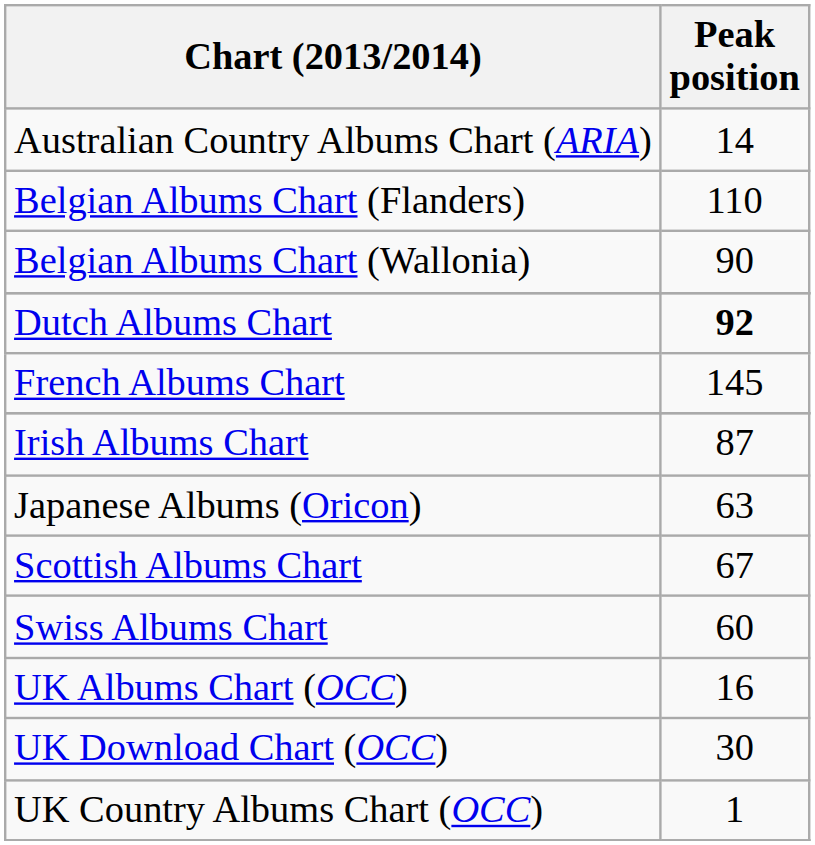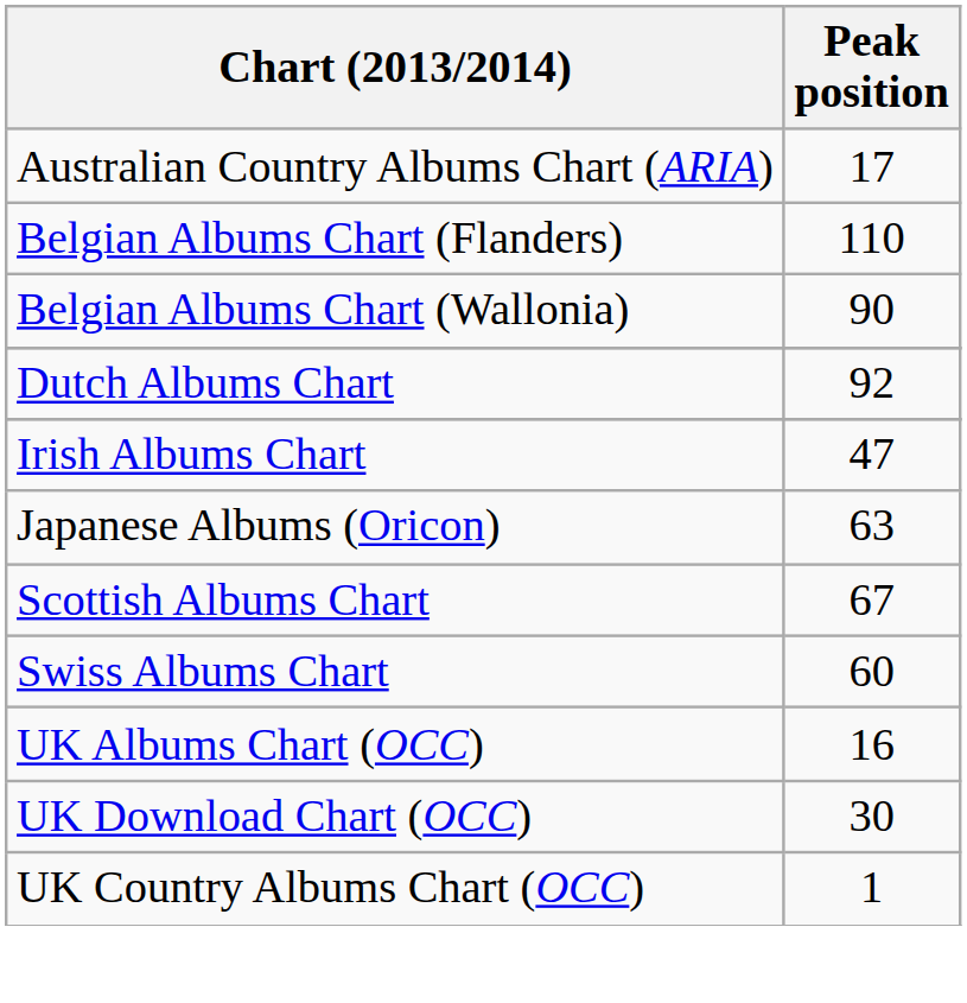 <table class="wikitable sortable">
 <tr>
 <th>Chart (2013/2014)</th>
 <th>Peak<br>position</th>
 </tr>
 <tr>
 <td>Australian Country Albums Chart (<em><a href='#'>ARIA</a></em>)</td>
-<td style="text-align:center;">14</td>
+<td style="text-align:center;">17</td>
 </tr>
 <tr>
 <td><a href='#'>Belgian Albums Chart</a> (Flanders)</td>
 <td align="center">110</td>
 </tr>
 <tr>
 <td><a href='#'>Belgian Albums Chart</a> (Wallonia)</td>
 <td align="center">90</td>
 </tr>
 <tr>
 </tr>
 <tr>
 <td><a href='#'>Dutch Albums Chart</a></td>
-<td align="center"><strong>92</strong></td>
-</tr>
-<tr>
-<td><a href='#'>French Albums Chart</a></td>
-<td align="center">145</td>
+<td align="center">92</td>
 </tr>
 <tr>
 </tr>
 <tr>
 <td><a href='#'>Irish Albums Chart</a></td>
-<td align="center">87</td>
+<td align="center">47</td>
 </tr>
 <tr>
 <td>Japanese Albums (<a href='#'>Oricon</a>)</td>
 <td align="center">63</td>
 </tr>
 <tr>
 <td><a href='#'>Scottish Albums Chart</a></td>
 <td align="center">67</td>
 </tr>
 <tr>
 <td><a href='#'>Swiss Albums Chart</a></td>
 <td align="center">60</td>
 </tr>
 <tr>
 <td><a href='#'>UK Albums Chart</a> (<em><a href='#'>OCC</a></em>)</td>
 <td align="center">16</td>
 </tr>
 <tr>
 <td><a href='#'>UK Download Chart</a> (<em><a href='#'>OCC</a></em>)</td>
 <td align="center">30</td>
 </tr>
 <tr>
 <td>UK Country Albums Chart (<em><a href='#'>OCC</a></em>)</td>
 <td align="center">1</td>
 </tr>
 <tr>
 </tr>
 <tr>
 </tr>
 <tr>
 </tr>
 <tr>
 </tr>
 </table>
